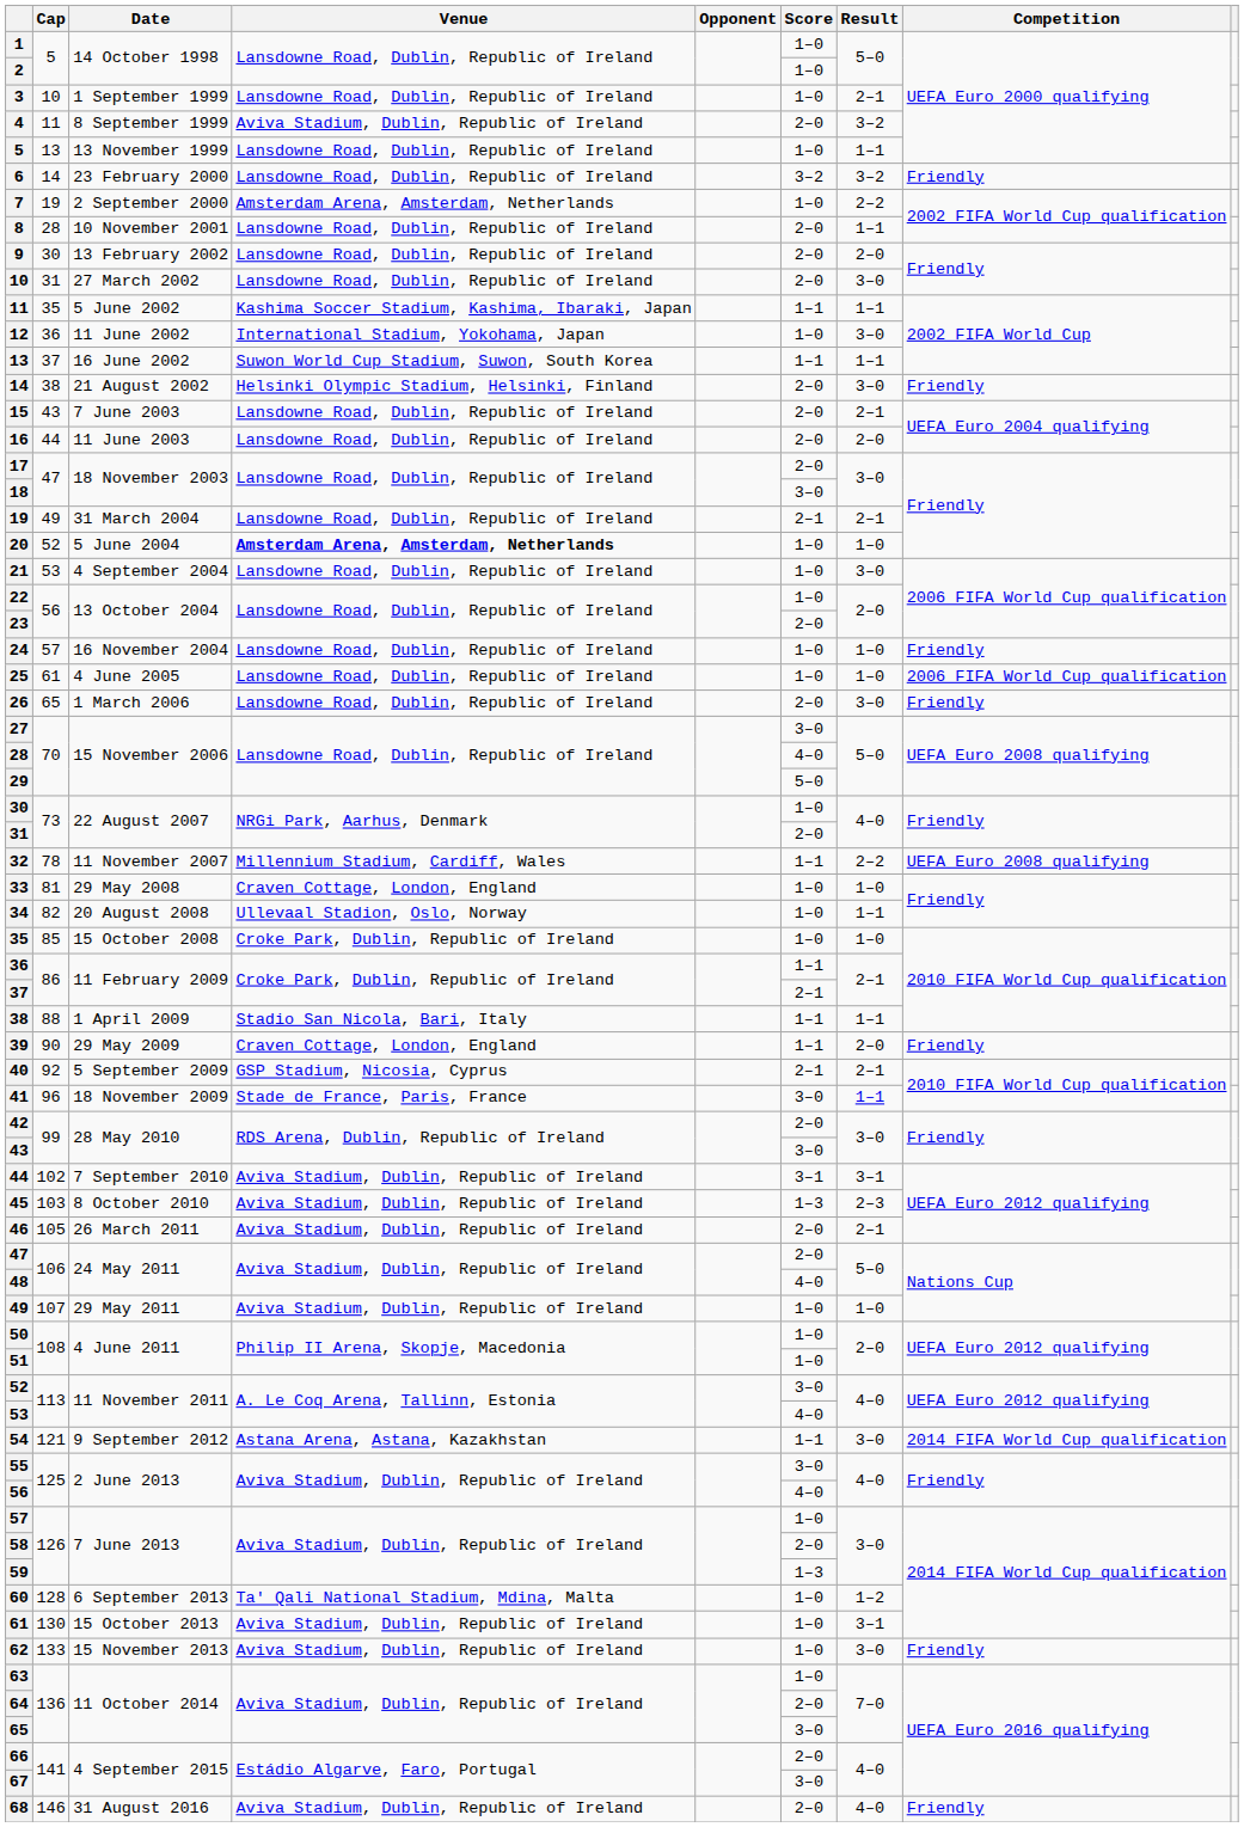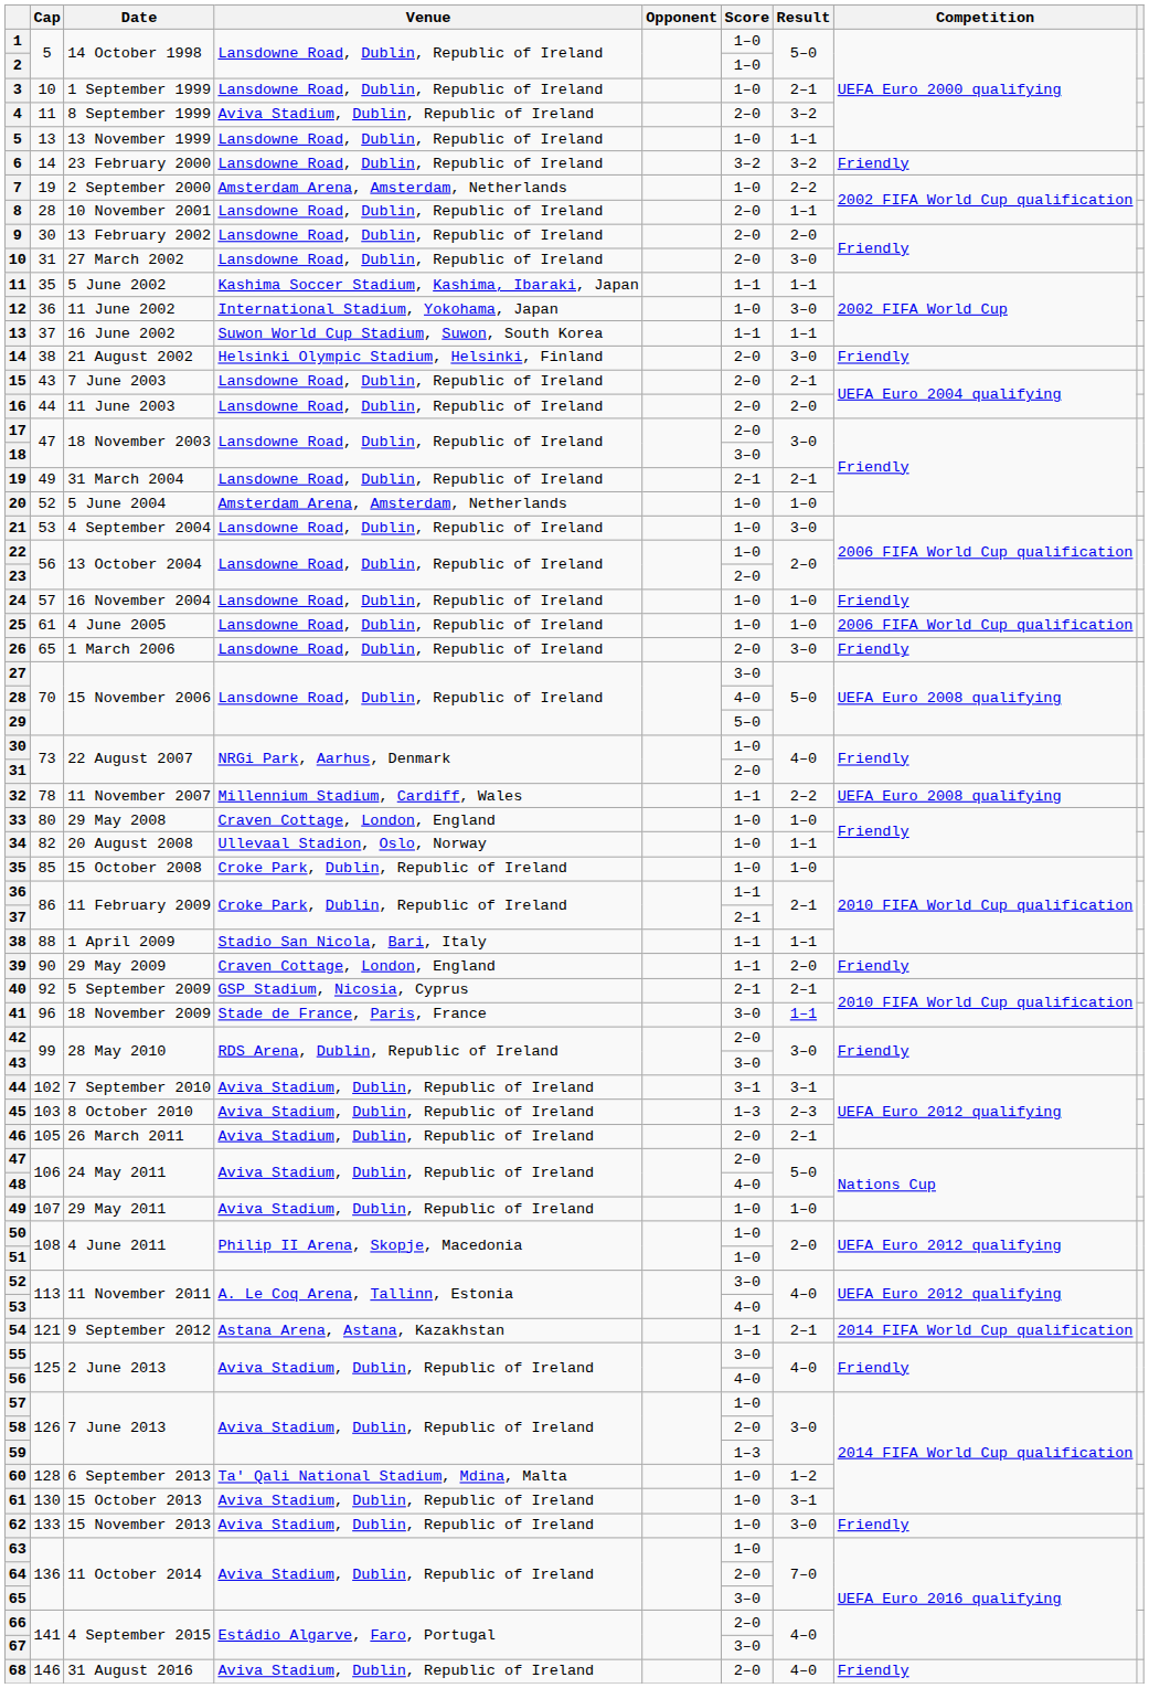 <table class="wikitable sortable">
 <tr>
 <th scope="col"></th>
 <th scope="col" style="text-align:center;">Cap</th>
 <th scope="col">Date</th>
 <th scope="col">Venue</th>
 <th scope="col">Opponent</th>
 <th scope="col">Score</th>
 <th scope="col">Result</th>
 <th scope="col">Competition</th>
 <th scope="col" class="unsortable"></th>
 </tr>
 <tr>
 <th scope="row">1</th>
 <td rowspan=2 align=center>5</td>
 <td rowspan=2>14 October 1998</td>
 <td rowspan=2><a href='#'>Lansdowne Road</a>, <a href='#'>Dublin</a>, Republic of Ireland</td>
 <td rowspan=2></td>
 <td align=center>1–0</td>
 <td rowspan=2 align=center>5–0</td>
 <td rowspan="5"><a href='#'>UEFA Euro 2000 qualifying</a></td>
 <td rowspan=2></td>
 </tr>
 <tr>
 <th scope="row">2</th>
 <td align=center>1–0</td>
 </tr>
 <tr>
 <th scope="row">3</th>
 <td align=center>10</td>
 <td>1 September 1999</td>
 <td><a href='#'>Lansdowne Road</a>, <a href='#'>Dublin</a>, Republic of Ireland</td>
 <td></td>
 <td align=center>1–0</td>
 <td align=center>2–1</td>
 <td></td>
 </tr>
 <tr>
 <th scope="row">4</th>
 <td align=center>11</td>
 <td>8 September 1999</td>
 <td><a href='#'>Aviva Stadium</a>, <a href='#'>Dublin</a>, Republic of Ireland</td>
 <td></td>
 <td align=center>2–0</td>
 <td align=center>3–2</td>
 <td></td>
 </tr>
 <tr>
 <th scope="row">5</th>
 <td align=center>13</td>
 <td>13 November 1999</td>
 <td><a href='#'>Lansdowne Road</a>, <a href='#'>Dublin</a>, Republic of Ireland</td>
 <td></td>
 <td align=center>1–0</td>
 <td align=center>1–1</td>
 <td></td>
 </tr>
 <tr>
 <th scope="row">6</th>
 <td align=center>14</td>
 <td>23 February 2000</td>
 <td><a href='#'>Lansdowne Road</a>, <a href='#'>Dublin</a>, Republic of Ireland</td>
 <td></td>
 <td align=center>3–2</td>
 <td align=center>3–2</td>
 <td><a href='#'>Friendly</a></td>
 <td></td>
 </tr>
 <tr>
 <th scope="row">7</th>
 <td align=center>19</td>
 <td>2 September 2000</td>
 <td><a href='#'>Amsterdam Arena</a>, <a href='#'>Amsterdam</a>, Netherlands</td>
 <td></td>
 <td align=center>1–0</td>
 <td align=center>2–2</td>
 <td rowspan="2"><a href='#'>2002 FIFA World Cup qualification</a></td>
 <td></td>
 </tr>
 <tr>
 <th scope="row">8</th>
 <td align=center>28</td>
 <td>10 November 2001</td>
 <td><a href='#'>Lansdowne Road</a>, <a href='#'>Dublin</a>, Republic of Ireland</td>
 <td></td>
 <td align=center>2–0</td>
 <td align=center>1–1</td>
 <td></td>
 </tr>
 <tr>
 <th scope="row">9</th>
 <td align=center>30</td>
 <td>13 February 2002</td>
 <td><a href='#'>Lansdowne Road</a>, <a href='#'>Dublin</a>, Republic of Ireland</td>
 <td></td>
 <td align=center>2–0</td>
 <td align=center>2–0</td>
 <td rowspan="2"><a href='#'>Friendly</a></td>
 <td></td>
 </tr>
 <tr>
 <th scope="row">10</th>
 <td align=center>31</td>
 <td>27 March 2002</td>
 <td><a href='#'>Lansdowne Road</a>, <a href='#'>Dublin</a>, Republic of Ireland</td>
 <td></td>
 <td align=center>2–0</td>
 <td align=center>3–0</td>
 <td></td>
 </tr>
 <tr>
 <th scope="row">11</th>
 <td align=center>35</td>
 <td>5 June 2002</td>
 <td><a href='#'>Kashima Soccer Stadium</a>, <a href='#'>Kashima, Ibaraki</a>, Japan</td>
 <td></td>
 <td align=center>1–1</td>
 <td align=center>1–1</td>
 <td rowspan=3><a href='#'>2002 FIFA World Cup</a></td>
 <td></td>
 </tr>
 <tr>
 <th scope="row">12</th>
 <td align=center>36</td>
 <td>11 June 2002</td>
 <td><a href='#'>International Stadium</a>, <a href='#'>Yokohama</a>, Japan</td>
 <td></td>
 <td align=center>1–0</td>
 <td align=center>3–0</td>
 <td></td>
 </tr>
 <tr>
 <th scope="row">13</th>
 <td align=center>37</td>
 <td>16 June 2002</td>
 <td><a href='#'>Suwon World Cup Stadium</a>, <a href='#'>Suwon</a>, South Korea</td>
 <td></td>
 <td align=center>1–1</td>
 <td align=center>1–1</td>
 <td></td>
 </tr>
 <tr>
 <th scope="row">14</th>
 <td align=center>38</td>
 <td>21 August 2002</td>
 <td><a href='#'>Helsinki Olympic Stadium</a>, <a href='#'>Helsinki</a>, Finland</td>
 <td></td>
 <td align=center>2–0</td>
 <td align=center>3–0</td>
 <td><a href='#'>Friendly</a></td>
 <td></td>
 </tr>
 <tr>
 <th scope="row">15</th>
 <td align=center>43</td>
 <td>7 June 2003</td>
 <td><a href='#'>Lansdowne Road</a>, <a href='#'>Dublin</a>, Republic of Ireland</td>
 <td></td>
 <td align=center>2–0</td>
 <td align=center>2–1</td>
 <td rowspan="2"><a href='#'>UEFA Euro 2004 qualifying</a></td>
 <td></td>
 </tr>
 <tr>
 <th scope="row">16</th>
 <td align=center>44</td>
 <td>11 June 2003</td>
 <td><a href='#'>Lansdowne Road</a>, <a href='#'>Dublin</a>, Republic of Ireland</td>
 <td></td>
 <td align=center>2–0</td>
 <td align=center>2–0</td>
 <td></td>
 </tr>
 <tr>
 <th scope="row">17</th>
 <td rowspan=2 align=center>47</td>
 <td rowspan=2>18 November 2003</td>
 <td rowspan=2><a href='#'>Lansdowne Road</a>, <a href='#'>Dublin</a>, Republic of Ireland</td>
 <td rowspan=2></td>
 <td align=center>2–0</td>
 <td rowspan=2 align=center>3–0</td>
 <td rowspan="4"><a href='#'>Friendly</a></td>
 <td rowspan=2></td>
 </tr>
 <tr>
 <th scope="row">18</th>
 <td align=center>3–0</td>
 </tr>
 <tr>
 <th scope="row">19</th>
 <td align=center>49</td>
 <td>31 March 2004</td>
 <td><a href='#'>Lansdowne Road</a>, <a href='#'>Dublin</a>, Republic of Ireland</td>
 <td></td>
 <td align=center>2–1</td>
 <td align=center>2–1</td>
 <td></td>
 </tr>
 <tr>
 <th scope="row">20</th>
 <td align=center>52</td>
 <td>5 June 2004</td>
-<td><strong><a href='#'>Amsterdam Arena</a>, <a href='#'>Amsterdam</a>, Netherlands</strong></td>
+<td><a href='#'>Amsterdam Arena</a>, <a href='#'>Amsterdam</a>, Netherlands</td>
 <td></td>
 <td align=center>1–0</td>
 <td align=center>1–0</td>
 <td></td>
 </tr>
 <tr>
 <th scope="row">21</th>
 <td align=center>53</td>
 <td>4 September 2004</td>
 <td><a href='#'>Lansdowne Road</a>, <a href='#'>Dublin</a>, Republic of Ireland</td>
 <td></td>
 <td align=center>1–0</td>
 <td align=center>3–0</td>
 <td rowspan="3"><a href='#'>2006 FIFA World Cup qualification</a></td>
 <td></td>
 </tr>
 <tr>
 <th scope="row">22</th>
 <td rowspan=2 align=center>56</td>
 <td rowspan=2>13 October 2004</td>
 <td rowspan=2><a href='#'>Lansdowne Road</a>, <a href='#'>Dublin</a>, Republic of Ireland</td>
 <td rowspan=2></td>
 <td align=center>1–0</td>
 <td rowspan=2 align=center>2–0</td>
 <td rowspan="2"></td>
 </tr>
 <tr>
 <th scope="row">23</th>
 <td align=center>2–0</td>
 </tr>
 <tr>
 <th scope="row">24</th>
 <td align=center>57</td>
 <td>16 November 2004</td>
 <td><a href='#'>Lansdowne Road</a>, <a href='#'>Dublin</a>, Republic of Ireland</td>
 <td></td>
 <td align=center>1–0</td>
 <td align=center>1–0</td>
 <td><a href='#'>Friendly</a></td>
 <td></td>
 </tr>
 <tr>
 <th scope="row">25</th>
 <td align=center>61</td>
 <td>4 June 2005</td>
 <td><a href='#'>Lansdowne Road</a>, <a href='#'>Dublin</a>, Republic of Ireland</td>
 <td></td>
 <td align=center>1–0</td>
 <td align=center>1–0</td>
 <td><a href='#'>2006 FIFA World Cup qualification</a></td>
 <td></td>
 </tr>
 <tr>
 <th scope="row">26</th>
 <td align=center>65</td>
 <td>1 March 2006</td>
 <td><a href='#'>Lansdowne Road</a>, <a href='#'>Dublin</a>, Republic of Ireland</td>
 <td></td>
 <td align=center>2–0</td>
 <td align=center>3–0</td>
 <td><a href='#'>Friendly</a></td>
 <td></td>
 </tr>
 <tr>
 <th scope="row">27</th>
 <td rowspan=3 align=center>70</td>
 <td rowspan=3>15 November 2006</td>
 <td rowspan=3><a href='#'>Lansdowne Road</a>, <a href='#'>Dublin</a>, Republic of Ireland</td>
 <td rowspan=3></td>
 <td align=center>3–0</td>
 <td rowspan=3 align=center>5–0</td>
 <td rowspan=3><a href='#'>UEFA Euro 2008 qualifying</a></td>
 <td rowspan=3></td>
 </tr>
 <tr>
 <th scope="row">28</th>
 <td align=center>4–0</td>
 </tr>
 <tr>
 <th scope="row">29</th>
 <td align=center>5–0</td>
 </tr>
 <tr>
 <th scope="row">30</th>
 <td rowspan=2 align=center>73</td>
 <td rowspan=2>22 August 2007</td>
 <td rowspan=2><a href='#'>NRGi Park</a>, <a href='#'>Aarhus</a>, Denmark</td>
 <td rowspan=2></td>
 <td align=center>1–0</td>
 <td rowspan=2 align=center>4–0</td>
 <td rowspan=2><a href='#'>Friendly</a></td>
 <td rowspan=2></td>
 </tr>
 <tr>
 <th scope="row">31</th>
 <td align=center>2–0</td>
 </tr>
 <tr>
 <th scope="row">32</th>
 <td align=center>78</td>
 <td>11 November 2007</td>
 <td><a href='#'>Millennium Stadium</a>, <a href='#'>Cardiff</a>, Wales</td>
 <td></td>
 <td align=center>1–1</td>
 <td align=center>2–2</td>
 <td><a href='#'>UEFA Euro 2008 qualifying</a></td>
 <td></td>
 </tr>
 <tr>
 <th scope="row">33</th>
-<td align=center>81</td>
+<td align=center>80</td>
 <td>29 May 2008</td>
 <td><a href='#'>Craven Cottage</a>, <a href='#'>London</a>, England</td>
 <td></td>
 <td align=center>1–0</td>
 <td align=center>1–0</td>
 <td rowspan="2"><a href='#'>Friendly</a></td>
 <td></td>
 </tr>
 <tr>
 <th scope="row">34</th>
 <td align=center>82</td>
 <td>20 August 2008</td>
 <td><a href='#'>Ullevaal Stadion</a>, <a href='#'>Oslo</a>, Norway</td>
 <td></td>
 <td align=center>1–0</td>
 <td align=center>1–1</td>
 <td></td>
 </tr>
 <tr>
 <th scope="row">35</th>
 <td align=center>85</td>
 <td>15 October 2008</td>
 <td><a href='#'>Croke Park</a>, <a href='#'>Dublin</a>, Republic of Ireland</td>
 <td></td>
 <td align=center>1–0</td>
 <td align=center>1–0</td>
 <td rowspan="4"><a href='#'>2010 FIFA World Cup qualification</a></td>
 <td></td>
 </tr>
 <tr>
 <th scope="row">36</th>
 <td rowspan=2 align=center>86</td>
 <td rowspan=2>11 February 2009</td>
 <td rowspan=2><a href='#'>Croke Park</a>, <a href='#'>Dublin</a>, Republic of Ireland</td>
 <td rowspan=2></td>
 <td align=center>1–1</td>
 <td rowspan=2 align=center>2–1</td>
 <td rowspan="2"></td>
 </tr>
 <tr>
 <th scope="row">37</th>
 <td align=center>2–1</td>
 </tr>
 <tr>
 <th scope="row">38</th>
 <td align=center>88</td>
 <td>1 April 2009</td>
 <td><a href='#'>Stadio San Nicola</a>, <a href='#'>Bari</a>, Italy</td>
 <td></td>
 <td align=center>1–1</td>
 <td align=center>1–1</td>
 <td></td>
 </tr>
 <tr>
 <th scope="row">39</th>
 <td align=center>90</td>
 <td>29 May 2009</td>
 <td><a href='#'>Craven Cottage</a>, <a href='#'>London</a>, England</td>
 <td></td>
 <td align=center>1–1</td>
 <td align=center>2–0</td>
 <td><a href='#'>Friendly</a></td>
 <td></td>
 </tr>
 <tr>
 <th scope="row">40</th>
 <td align=center>92</td>
 <td>5 September 2009</td>
 <td><a href='#'>GSP Stadium</a>, <a href='#'>Nicosia</a>, Cyprus</td>
 <td></td>
 <td align=center>2–1</td>
 <td align=center>2–1</td>
 <td rowspan="2"><a href='#'>2010 FIFA World Cup qualification</a></td>
 <td></td>
 </tr>
 <tr>
 <th scope="row">41</th>
 <td align=center>96</td>
 <td>18 November 2009</td>
 <td><a href='#'>Stade de France</a>, <a href='#'>Paris</a>, France</td>
 <td></td>
 <td align=center>3–0</td>
 <td align=center><a href='#'>1–1</a></td>
 <td></td>
 </tr>
 <tr>
 <th scope="row">42</th>
 <td rowspan=2 align=center>99</td>
 <td rowspan=2>28 May 2010</td>
 <td rowspan=2><a href='#'>RDS Arena</a>, <a href='#'>Dublin</a>, Republic of Ireland</td>
 <td rowspan=2></td>
 <td align=center>2–0</td>
 <td rowspan=2 align=center>3–0</td>
 <td rowspan=2><a href='#'>Friendly</a></td>
 <td rowspan=2></td>
 </tr>
 <tr>
 <th scope="row">43</th>
 <td align=center>3–0</td>
 </tr>
 <tr>
 <th scope="row">44</th>
 <td align=center>102</td>
 <td>7 September 2010</td>
 <td><a href='#'>Aviva Stadium</a>, <a href='#'>Dublin</a>, Republic of Ireland</td>
 <td></td>
 <td align=center>3–1</td>
 <td align=center>3–1</td>
 <td rowspan="3"><a href='#'>UEFA Euro 2012 qualifying</a></td>
 <td></td>
 </tr>
 <tr>
 <th scope="row">45</th>
 <td align=center>103</td>
 <td>8 October 2010</td>
 <td><a href='#'>Aviva Stadium</a>, <a href='#'>Dublin</a>, Republic of Ireland</td>
 <td></td>
 <td align=center>1–3</td>
 <td align=center>2–3</td>
 <td></td>
 </tr>
 <tr>
 <th scope="row">46</th>
 <td align=center>105</td>
 <td>26 March 2011</td>
 <td><a href='#'>Aviva Stadium</a>, <a href='#'>Dublin</a>, Republic of Ireland</td>
 <td></td>
 <td align=center>2–0</td>
 <td align=center>2–1</td>
 <td></td>
 </tr>
 <tr>
 <th scope="row">47</th>
 <td rowspan=2 align=center>106</td>
 <td rowspan=2>24 May 2011</td>
 <td rowspan=2><a href='#'>Aviva Stadium</a>, <a href='#'>Dublin</a>, Republic of Ireland</td>
 <td rowspan=2></td>
 <td align=center>2–0</td>
 <td rowspan=2 align=center>5–0</td>
 <td rowspan=3><a href='#'>Nations Cup</a></td>
 <td rowspan=2></td>
 </tr>
 <tr>
 <th scope="row">48</th>
 <td align=center>4–0</td>
 </tr>
 <tr>
 <th scope="row">49</th>
 <td align=center>107</td>
 <td>29 May 2011</td>
 <td><a href='#'>Aviva Stadium</a>, <a href='#'>Dublin</a>, Republic of Ireland</td>
 <td></td>
 <td align=center>1–0</td>
 <td align=center>1–0</td>
 <td></td>
 </tr>
 <tr>
 <th scope="row">50</th>
 <td rowspan=2 align=center>108</td>
 <td rowspan=2>4 June 2011</td>
 <td rowspan=2><a href='#'>Philip II Arena</a>, <a href='#'>Skopje</a>, Macedonia</td>
 <td rowspan=2></td>
 <td align=center>1–0</td>
 <td rowspan=2 align=center>2–0</td>
 <td rowspan=2><a href='#'>UEFA Euro 2012 qualifying</a></td>
 <td rowspan=2></td>
 </tr>
 <tr>
 <th scope="row">51</th>
 <td align=center>1–0</td>
 </tr>
 <tr>
 <th scope="row">52</th>
 <td rowspan=2 align=center>113</td>
 <td rowspan=2>11 November 2011</td>
 <td rowspan=2><a href='#'>A. Le Coq Arena</a>, <a href='#'>Tallinn</a>, Estonia</td>
 <td rowspan=2></td>
 <td align=center>3–0</td>
 <td rowspan=2 align=center>4–0</td>
 <td rowspan=2><a href='#'>UEFA Euro 2012 qualifying</a></td>
 <td rowspan=2></td>
 </tr>
 <tr>
 <th scope="row">53</th>
 <td align=center>4–0</td>
 </tr>
 <tr>
 <th scope="row">54</th>
 <td align=center>121</td>
 <td>9 September 2012</td>
 <td><a href='#'>Astana Arena</a>, <a href='#'>Astana</a>, Kazakhstan</td>
 <td></td>
 <td align=center>1–1</td>
-<td align=center>3–0</td>
+<td align=center>2–1</td>
 <td><a href='#'>2014 FIFA World Cup qualification</a></td>
 <td></td>
 </tr>
 <tr>
 <th scope="row">55</th>
 <td rowspan=2 align=center>125</td>
 <td rowspan=2>2 June 2013</td>
 <td rowspan=2><a href='#'>Aviva Stadium</a>, <a href='#'>Dublin</a>, Republic of Ireland</td>
 <td rowspan=2></td>
 <td align=center>3–0</td>
 <td rowspan=2 align=center>4–0</td>
 <td rowspan=2><a href='#'>Friendly</a></td>
 <td rowspan=2></td>
 </tr>
 <tr>
 <th scope="row">56</th>
 <td align=center>4–0</td>
 </tr>
 <tr>
 <th scope="row">57</th>
 <td rowspan=3 align=center>126</td>
 <td rowspan=3>7 June 2013</td>
 <td rowspan=3><a href='#'>Aviva Stadium</a>, <a href='#'>Dublin</a>, Republic of Ireland</td>
 <td rowspan=3></td>
 <td align=center>1–0</td>
 <td rowspan=3 align=center>3–0</td>
 <td rowspan="5"><a href='#'>2014 FIFA World Cup qualification</a></td>
 <td rowspan=3></td>
 </tr>
 <tr>
 <th scope="row">58</th>
 <td align=center>2–0</td>
 </tr>
 <tr>
 <th scope="row">59</th>
 <td align=center>1–3</td>
 </tr>
 <tr>
 <th scope="row">60</th>
 <td align=center>128</td>
 <td>6 September 2013</td>
 <td><a href='#'>Ta' Qali National Stadium</a>, <a href='#'>Mdina</a>, Malta</td>
 <td></td>
 <td align=center>1–0</td>
 <td align=center>1–2</td>
 <td></td>
 </tr>
 <tr>
 <th scope="row">61</th>
 <td align=center>130</td>
 <td>15 October 2013</td>
 <td><a href='#'>Aviva Stadium</a>, <a href='#'>Dublin</a>, Republic of Ireland</td>
 <td></td>
 <td align=center>1–0</td>
 <td align=center>3–1</td>
 <td></td>
 </tr>
 <tr>
 <th scope="row">62</th>
 <td align=center>133</td>
 <td>15 November 2013</td>
 <td><a href='#'>Aviva Stadium</a>, <a href='#'>Dublin</a>, Republic of Ireland</td>
 <td></td>
 <td align=center>1–0</td>
 <td align=center>3–0</td>
 <td><a href='#'>Friendly</a></td>
 <td></td>
 </tr>
 <tr>
 <th scope="row">63</th>
 <td rowspan=3 align=center>136</td>
 <td rowspan=3>11 October 2014</td>
 <td rowspan=3><a href='#'>Aviva Stadium</a>, <a href='#'>Dublin</a>, Republic of Ireland</td>
 <td rowspan=3></td>
 <td align=center>1–0</td>
 <td rowspan=3 align=center>7–0</td>
 <td rowspan="5"><a href='#'>UEFA Euro 2016 qualifying</a></td>
 <td rowspan=3></td>
 </tr>
 <tr>
 <th scope="row">64</th>
 <td align=center>2–0</td>
 </tr>
 <tr>
 <th scope="row">65</th>
 <td align=center>3–0</td>
 </tr>
 <tr>
 <th scope="row">66</th>
 <td rowspan=2 align=center>141</td>
 <td rowspan=2>4 September 2015</td>
 <td rowspan=2><a href='#'>Estádio Algarve</a>, <a href='#'>Faro</a>, Portugal</td>
 <td rowspan=2></td>
 <td align=center>2–0</td>
 <td rowspan=2 align=center>4–0</td>
 <td rowspan="2"></td>
 </tr>
 <tr>
 <th scope="row">67</th>
 <td align=center>3–0</td>
 </tr>
 <tr>
 <th scope="row">68</th>
 <td align=center>146</td>
 <td>31 August 2016</td>
 <td><a href='#'>Aviva Stadium</a>, <a href='#'>Dublin</a>, Republic of Ireland</td>
 <td></td>
 <td align=center>2–0</td>
 <td align=center>4–0</td>
 <td><a href='#'>Friendly</a></td>
 <td></td>
 </tr>
 </table>
